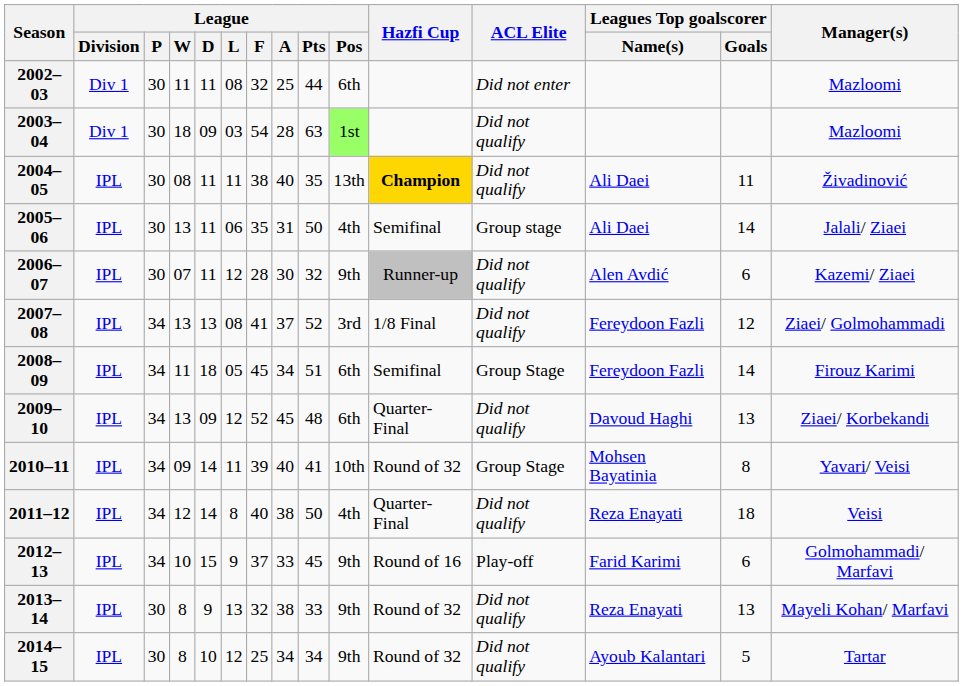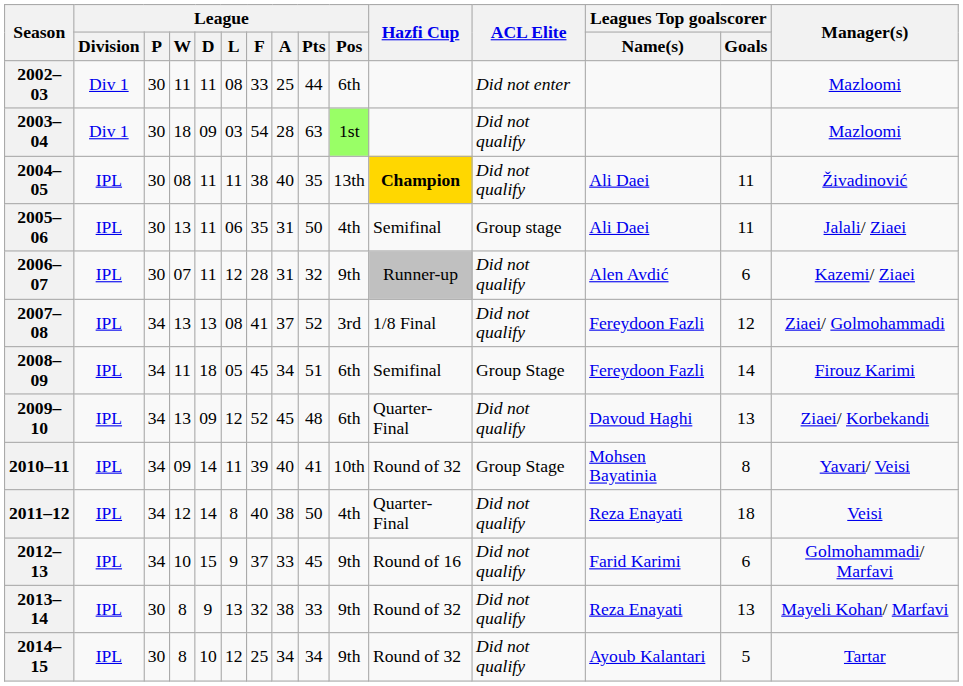 <table class="wikitable" style="text-align: center">
 <tr>
 <th rowspan=2>Season</th>
 <th colspan=9>League</th>
 <th rowspan=2><a href='#'>Hazfi Cup</a></th>
 <th rowspan=2><a href='#'>ACL Elite</a></th>
 <th colspan=2>Leagues Top goalscorer</th>
 <th rowspan=2>Manager(s)</th>
 </tr>
 <tr>
 <th>Division</th>
 <th>P</th>
 <th>W</th>
 <th>D</th>
 <th>L</th>
 <th>F</th>
 <th>A</th>
 <th>Pts</th>
 <th>Pos</th>
 <th>Name(s)</th>
 <th>Goals</th>
 </tr>
 <tr>
 <th>2002–03</th>
 <td><a href='#'>Div 1</a></td>
 <td>30</td>
 <td>11</td>
 <td>11</td>
 <td>08</td>
-<td>32</td>
+<td>33</td>
 <td>25</td>
 <td>44</td>
 <td>6th</td>
 <td align=left></td>
 <td align=left><em>Did not enter</em></td>
 <td align=left></td>
 <td></td>
 <td><a href='#'>Mazloomi</a></td>
 </tr>
 <tr>
 <th>2003–04</th>
 <td><a href='#'>Div 1</a></td>
 <td>30</td>
 <td>18</td>
 <td>09</td>
 <td>03</td>
 <td>54</td>
 <td>28</td>
 <td>63</td>
 <td bgcolor=99FF66>1st</td>
 <td align=left></td>
 <td align=left><em>Did not qualify</em></td>
 <td align=left></td>
 <td></td>
 <td><a href='#'>Mazloomi</a></td>
 </tr>
 <tr>
 <th>2004–05</th>
 <td><a href='#'>IPL</a></td>
 <td>30</td>
 <td>08</td>
 <td>11</td>
 <td>11</td>
 <td>38</td>
 <td>40</td>
 <td>35</td>
 <td>13th</td>
 <td bgcolor=gold><strong>Champion</strong></td>
 <td align=left><em>Did not qualify</em></td>
 <td align=left><a href='#'>Ali Daei</a></td>
 <td>11</td>
 <td><a href='#'>Živadinović</a></td>
 </tr>
 <tr>
 <th>2005–06</th>
 <td><a href='#'>IPL</a></td>
 <td>30</td>
 <td>13</td>
 <td>11</td>
 <td>06</td>
 <td>35</td>
 <td>31</td>
 <td>50</td>
 <td>4th</td>
 <td align=left>Semifinal</td>
 <td align=left>Group stage</td>
 <td align=left><a href='#'>Ali Daei</a></td>
-<td>14</td>
+<td>11</td>
 <td><a href='#'>Jalali</a>/ <a href='#'>Ziaei</a></td>
 </tr>
 <tr>
 <th>2006–07</th>
 <td><a href='#'>IPL</a></td>
 <td>30</td>
 <td>07</td>
 <td>11</td>
 <td>12</td>
 <td>28</td>
-<td>30</td>
+<td>31</td>
 <td>32</td>
 <td>9th</td>
 <td bgcolor=silver>Runner-up</td>
 <td align=left><em>Did not qualify</em></td>
 <td align=left><a href='#'>Alen Avdić</a></td>
 <td>6</td>
 <td><a href='#'>Kazemi</a>/ <a href='#'>Ziaei</a></td>
 </tr>
 <tr>
 <th>2007–08</th>
 <td><a href='#'>IPL</a></td>
 <td>34</td>
 <td>13</td>
 <td>13</td>
 <td>08</td>
 <td>41</td>
 <td>37</td>
 <td>52</td>
 <td>3rd</td>
 <td align=left>1/8 Final</td>
 <td align=left><em>Did not qualify</em></td>
 <td align=left><a href='#'>Fereydoon Fazli</a></td>
 <td>12</td>
 <td><a href='#'>Ziaei</a>/ <a href='#'>Golmohammadi</a></td>
 </tr>
 <tr>
 <th>2008–09</th>
 <td><a href='#'>IPL</a></td>
 <td>34</td>
 <td>11</td>
 <td>18</td>
 <td>05</td>
 <td>45</td>
 <td>34</td>
 <td>51</td>
 <td>6th</td>
 <td align=left>Semifinal</td>
 <td align=left>Group Stage</td>
 <td align=left><a href='#'>Fereydoon Fazli</a></td>
 <td>14</td>
 <td><a href='#'>Firouz Karimi</a></td>
 </tr>
 <tr>
 <th>2009–10</th>
 <td><a href='#'>IPL</a></td>
 <td>34</td>
 <td>13</td>
 <td>09</td>
 <td>12</td>
 <td>52</td>
 <td>45</td>
 <td>48</td>
 <td>6th</td>
 <td align=left>Quarter-Final</td>
 <td align=left><em>Did not qualify</em></td>
 <td align=left><a href='#'>Davoud Haghi</a></td>
 <td>13</td>
 <td><a href='#'>Ziaei</a>/ <a href='#'>Korbekandi</a></td>
 </tr>
 <tr>
 <th>2010–11</th>
 <td><a href='#'>IPL</a></td>
 <td>34</td>
 <td>09</td>
 <td>14</td>
 <td>11</td>
 <td>39</td>
 <td>40</td>
 <td>41</td>
 <td>10th</td>
 <td align=left>Round of 32</td>
 <td align=left>Group Stage</td>
 <td align=left><a href='#'>Mohsen Bayatinia</a></td>
 <td>8</td>
 <td><a href='#'>Yavari</a>/ <a href='#'>Veisi</a></td>
 </tr>
 <tr>
 <th>2011–12</th>
 <td><a href='#'>IPL</a></td>
 <td>34</td>
 <td>12</td>
 <td>14</td>
 <td>8</td>
 <td>40</td>
 <td>38</td>
 <td>50</td>
 <td>4th</td>
 <td align=left>Quarter-Final</td>
 <td align=left><em>Did not qualify</em></td>
 <td align=left><a href='#'>Reza Enayati</a></td>
 <td>18</td>
 <td><a href='#'>Veisi</a></td>
 </tr>
 <tr>
 <th>2012–13</th>
 <td><a href='#'>IPL</a></td>
 <td>34</td>
 <td>10</td>
 <td>15</td>
 <td>9</td>
 <td>37</td>
 <td>33</td>
 <td>45</td>
 <td>9th</td>
 <td align=left>Round of 16</td>
-<td align=left>Play-off</td>
+<td align=left><em>Did not qualify</em></td>
 <td align=left><a href='#'>Farid Karimi</a></td>
 <td>6</td>
 <td><a href='#'>Golmohammadi</a>/ <a href='#'>Marfavi</a></td>
 </tr>
 <tr>
 <th>2013–14</th>
 <td><a href='#'>IPL</a></td>
 <td>30</td>
 <td>8</td>
 <td>9</td>
 <td>13</td>
 <td>32</td>
 <td>38</td>
 <td>33</td>
 <td>9th</td>
 <td align=left>Round of 32</td>
 <td align=left><em>Did not qualify</em></td>
 <td align=left><a href='#'>Reza Enayati</a></td>
 <td>13</td>
 <td><a href='#'>Mayeli Kohan</a>/ <a href='#'>Marfavi</a></td>
 </tr>
 <tr>
 <th>2014–15</th>
 <td><a href='#'>IPL</a></td>
 <td>30</td>
 <td>8</td>
 <td>10</td>
 <td>12</td>
 <td>25</td>
 <td>34</td>
 <td>34</td>
 <td>9th</td>
 <td align=left>Round of 32</td>
 <td align=left><em>Did not qualify</em></td>
 <td align=left><a href='#'>Ayoub Kalantari</a></td>
 <td>5</td>
 <td><a href='#'>Tartar</a></td>
 </tr>
 </table>
